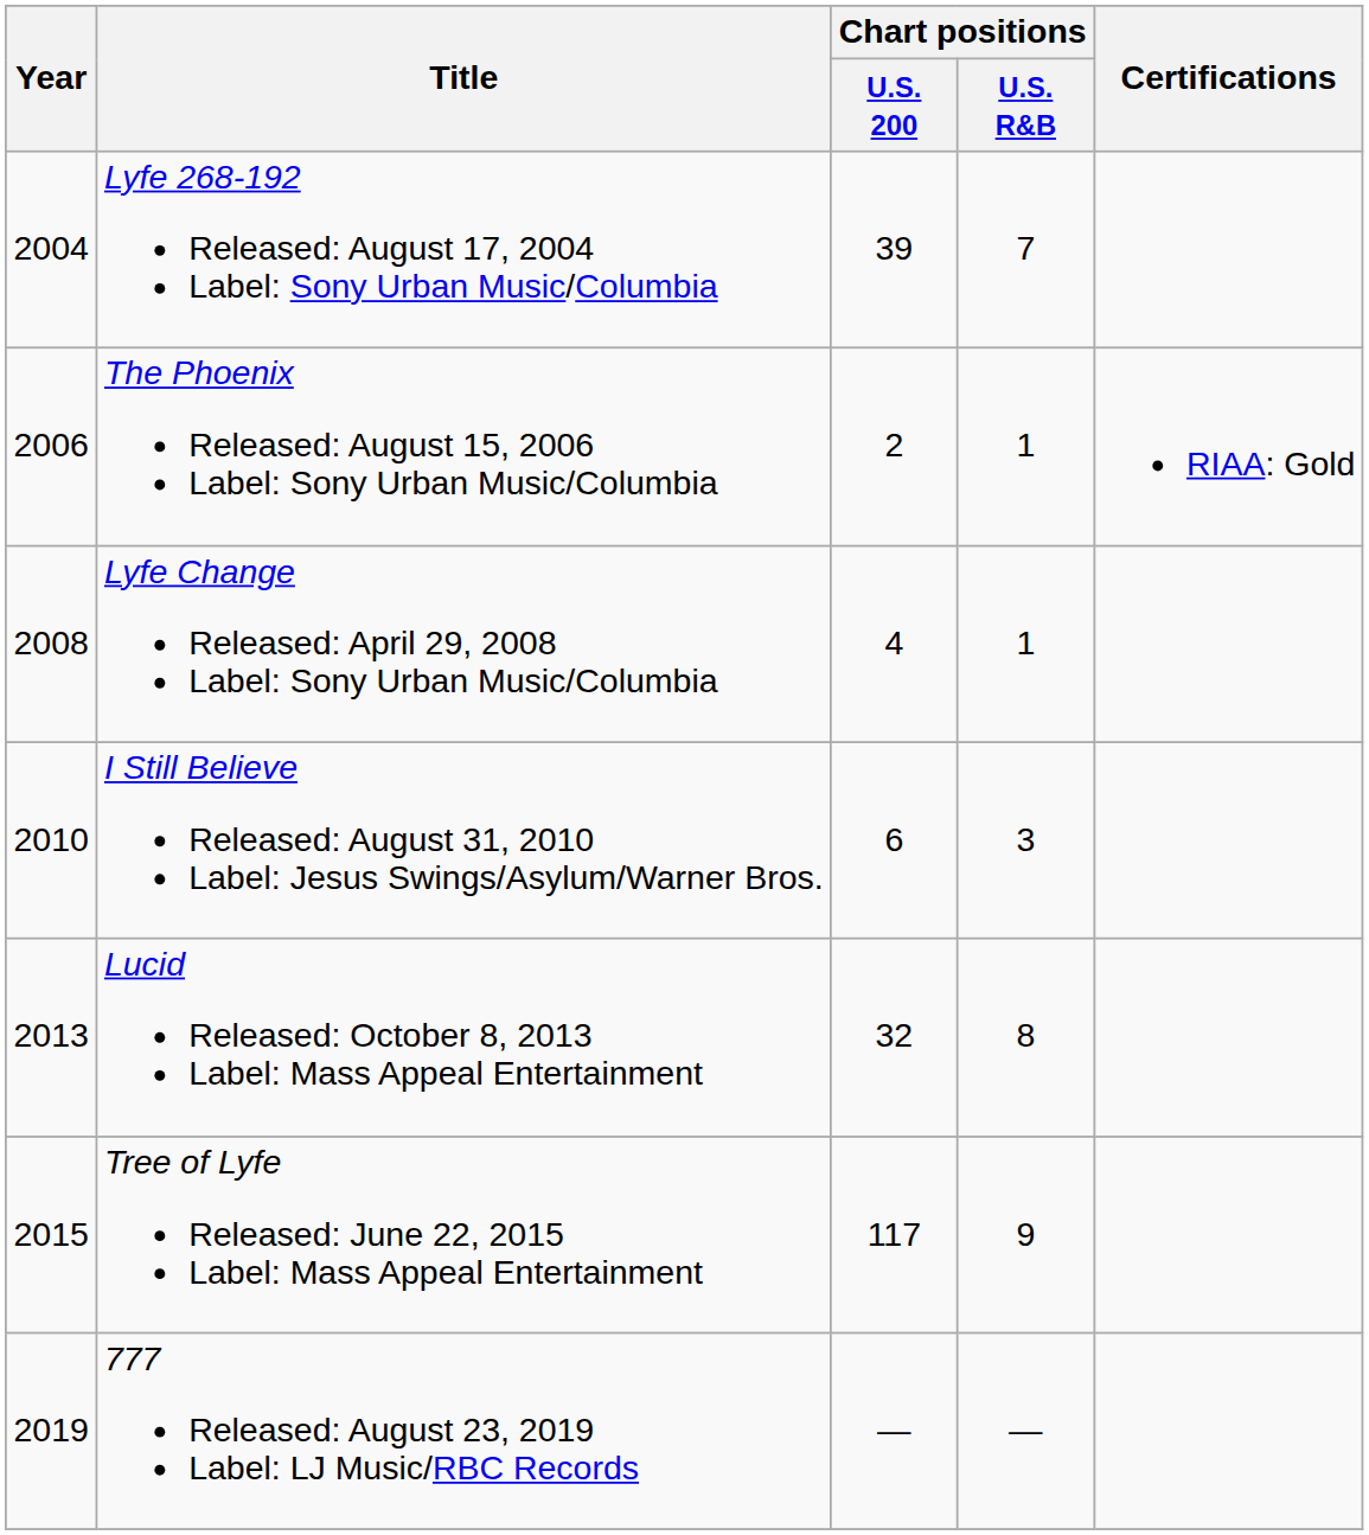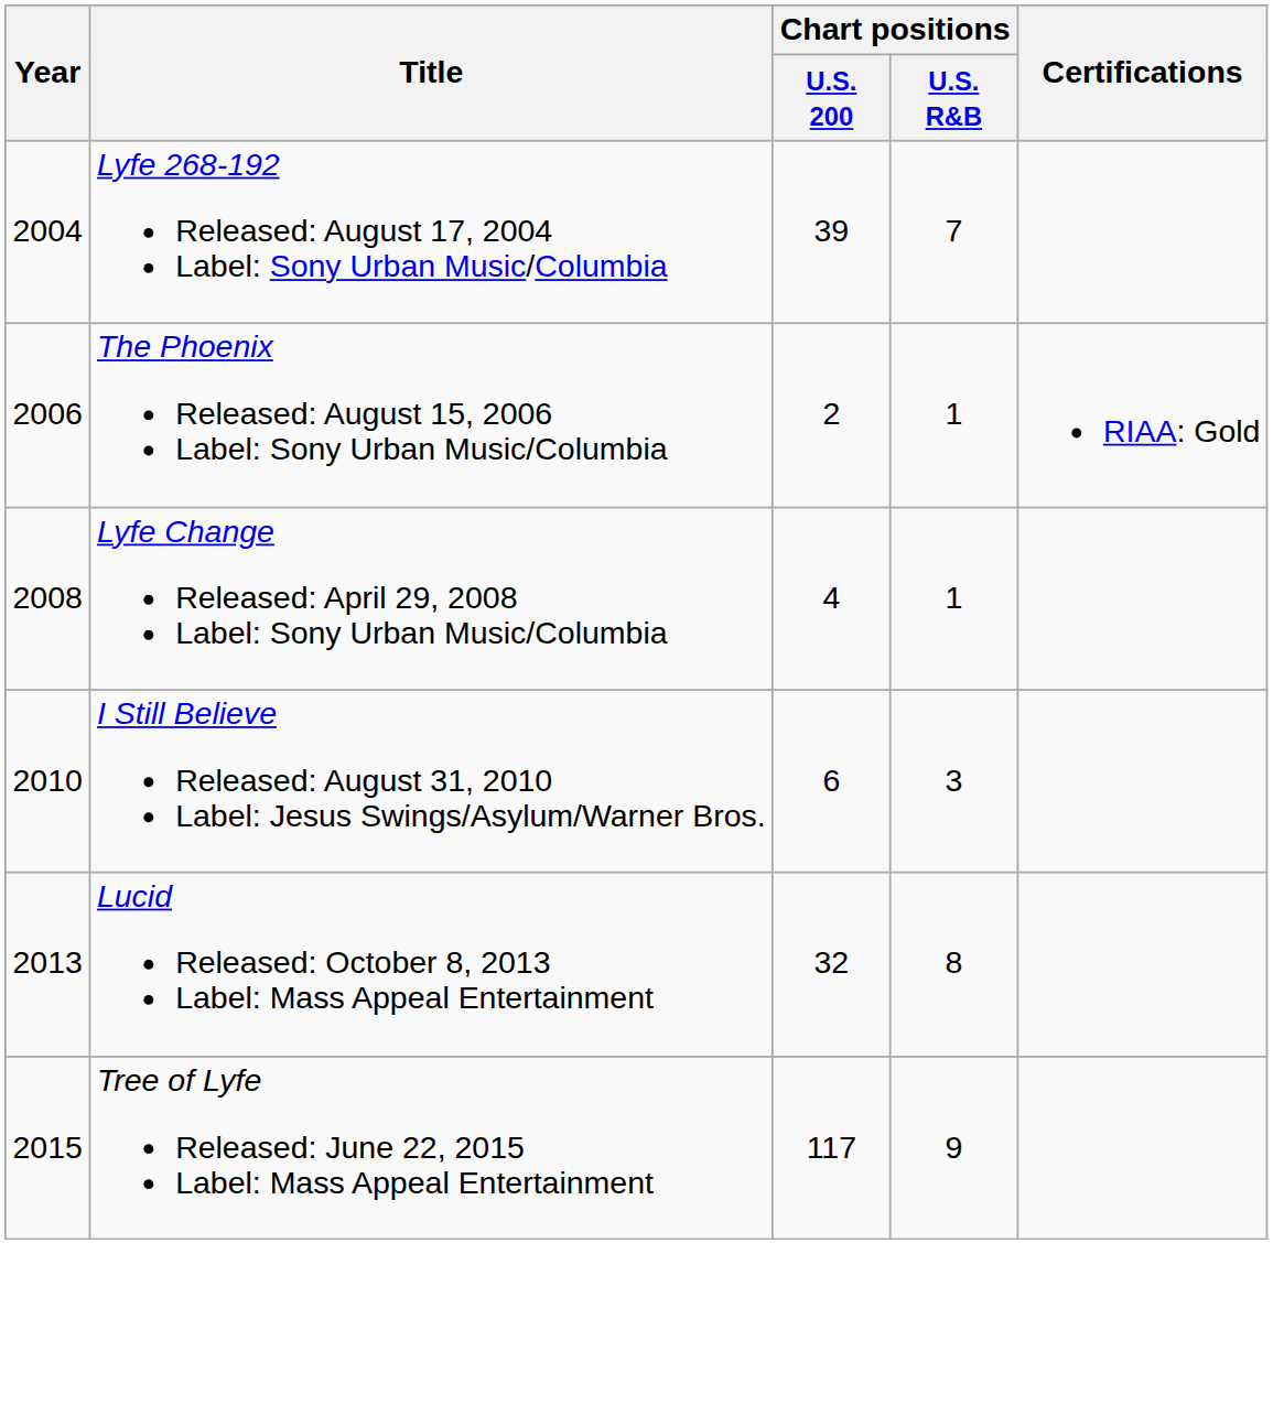 <table class="wikitable">
 <tr>
 <th rowspan="2">Year</th>
 <th rowspan="2">Title</th>
 <th colspan="2">Chart positions</th>
 <th rowspan="2">Certifications</th>
 </tr>
 <tr>
 <th><small><a href='#'>U.S.<br>200</a></small></th>
 <th><small><a href='#'>U.S. <br>R&B</a></small></th>
 </tr>
 <tr>
 <td>2004</td>
 <td><em><a href='#'>Lyfe 268-192</a></em><br><ul><li>Released: August 17, 2004</li><li>Label: <a href='#'>Sony Urban Music</a>/<a href='#'>Columbia</a></li></ul></td>
 <td style="text-align:center;">39</td>
 <td style="text-align:center;">7</td>
 <td></td>
 </tr>
 <tr>
 <td>2006</td>
 <td><em><a href='#'>The Phoenix</a></em><br><ul><li>Released: August 15, 2006</li><li>Label: Sony Urban Music/Columbia</li></ul></td>
 <td style="text-align:center;">2</td>
 <td style="text-align:center;">1</td>
 <td><br><ul><li><a href='#'>RIAA</a>: Gold</li></ul></td>
 </tr>
 <tr>
 <td>2008</td>
 <td><em><a href='#'>Lyfe Change</a></em><br><ul><li>Released: April 29, 2008</li><li>Label: Sony Urban Music/Columbia</li></ul></td>
 <td style="text-align:center;">4</td>
 <td style="text-align:center;">1</td>
 <td></td>
 </tr>
 <tr>
 <td>2010</td>
 <td><em><a href='#'>I Still Believe</a></em><br><ul><li>Released: August 31, 2010</li><li>Label: Jesus Swings/Asylum/Warner Bros.</li></ul></td>
 <td style="text-align:center;">6</td>
 <td style="text-align:center;">3</td>
 <td></td>
 </tr>
 <tr>
 <td>2013</td>
 <td><em><a href='#'>Lucid</a></em><br><ul><li>Released: October 8, 2013</li><li>Label: Mass Appeal Entertainment</li></ul></td>
 <td style="text-align:center;">32</td>
 <td style="text-align:center;">8</td>
 <td></td>
 </tr>
 <tr>
 <td>2015</td>
 <td><em>Tree of Lyfe</em><br><ul><li>Released: June 22, 2015</li><li>Label: Mass Appeal Entertainment</li></ul></td>
 <td style="text-align:center;">117</td>
 <td style="text-align:center;">9</td>
 <td></td>
 </tr>
-<tr>
-<td>2019</td>
-<td><em>777</em><br><ul><li>Released: August 23, 2019</li><li>Label: LJ Music/<a href='#'>RBC Records</a></li></ul></td>
-<td style="text-align:center;">—</td>
-<td style="text-align:center;">—</td>
-<td></td>
-</tr>
 </table>
